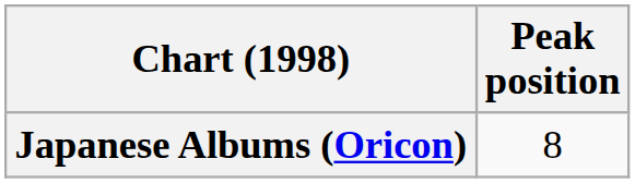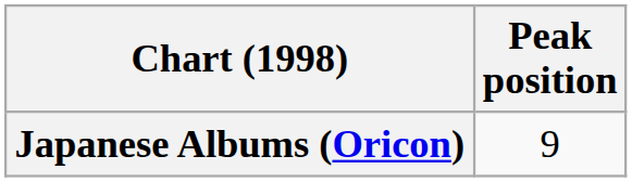 <table class="wikitable plainrowheaders" style="text-align:center">
 <tr>
 <th scope="col">Chart (1998)</th>
 <th scope="col">Peak<br> position</th>
 </tr>
 <tr>
 <th scope="row">Japanese Albums (<a href='#'>Oricon</a>)</th>
-<td>8</td>
+<td>9</td>
 </tr>
 </table>
